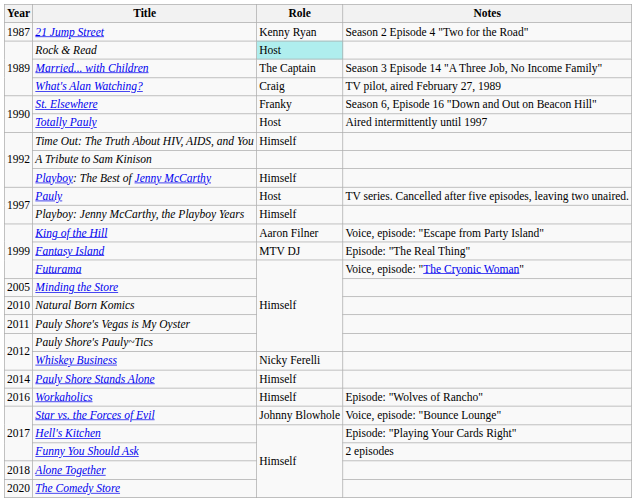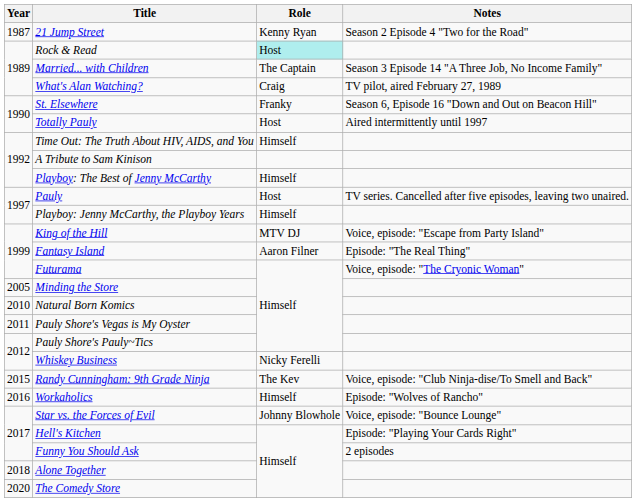 <table class="wikitable sortable">
 <tr>
 <th>Year</th>
 <th>Title</th>
 <th>Role</th>
 <th>Notes</th>
 </tr>
 <tr>
 <td>1987</td>
 <td><em><a href='#'>21 Jump Street</a></em></td>
 <td>Kenny Ryan</td>
 <td>Season 2 Episode 4 "Two for the Road"</td>
 </tr>
 <tr>
 <td rowspan="3">1989</td>
 <td><em>Rock & Read</em></td>
 <td style="background: paleturquoise;">Host</td>
 </tr>
 <tr>
 <td><em><a href='#'>Married... with Children</a></em></td>
 <td>The Captain</td>
 <td>Season 3 Episode 14 "A Three Job, No Income Family"</td>
 </tr>
 <tr>
 <td><em><a href='#'>What's Alan Watching?</a></em></td>
 <td>Craig</td>
 <td>TV pilot, aired February 27, 1989</td>
 </tr>
 <tr>
 <td rowspan="2">1990</td>
 <td><em><a href='#'>St. Elsewhere</a></em></td>
 <td>Franky</td>
 <td>Season 6, Episode 16 "Down and Out on Beacon Hill"</td>
 </tr>
 <tr>
 <td><em><a href='#'>Totally Pauly</a></em></td>
 <td>Host</td>
 <td>Aired intermittently until 1997</td>
 </tr>
 <tr>
 <td rowspan="3">1992</td>
 <td><em>Time Out: The Truth About HIV, AIDS, and You</em></td>
 <td>Himself</td>
 <td></td>
 </tr>
 <tr>
 <td><em>A Tribute to Sam Kinison</em></td>
 <td></td>
 <td></td>
 </tr>
 <tr>
 <td><em><a href='#'>Playboy</a>: The Best of <a href='#'>Jenny McCarthy</a></em></td>
 <td>Himself</td>
 <td></td>
 </tr>
 <tr>
 <td rowspan="2">1997</td>
 <td><em><a href='#'>Pauly</a></em></td>
 <td>Host</td>
 <td>TV series. Cancelled after five episodes, leaving two unaired.</td>
 </tr>
 <tr>
 <td><em>Playboy: Jenny McCarthy, the Playboy Years</em></td>
 <td>Himself</td>
 <td></td>
 </tr>
 <tr>
 <td rowspan="3">1999</td>
 <td><em><a href='#'>King of the Hill</a></em></td>
-<td>Aaron Filner</td>
+<td>MTV DJ</td>
 <td>Voice, episode: "Escape from Party Island"</td>
 </tr>
 <tr>
 <td><em><a href='#'>Fantasy Island</a></em></td>
-<td>MTV DJ</td>
+<td>Aaron Filner</td>
 <td>Episode: "The Real Thing"</td>
 </tr>
 <tr>
 <td><em><a href='#'>Futurama</a></em></td>
 <td rowspan="5">Himself</td>
 <td>Voice, episode: "<a href='#'>The Cryonic Woman</a>"</td>
 </tr>
 <tr>
 <td>2005</td>
 <td><em><a href='#'>Minding the Store</a></em></td>
 <td></td>
 </tr>
 <tr>
 <td rowspan="1">2010</td>
 <td><em>Natural Born Komics</em></td>
 <td></td>
 </tr>
 <tr>
 <td>2011</td>
 <td><em>Pauly Shore's Vegas is My Oyster</em></td>
 <td></td>
 </tr>
 <tr>
 <td rowspan="2">2012</td>
 <td><em>Pauly Shore's Pauly~Tics</em></td>
 <td></td>
 </tr>
 <tr>
 <td><em><a href='#'>Whiskey Business</a></em></td>
 <td>Nicky Ferelli</td>
 <td></td>
 </tr>
 <tr>
-<td>2014</td>
-<td><em><a href='#'>Pauly Shore Stands Alone</a></em></td>
-<td>Himself</td>
-<td></td>
+<td>2015</td>
+<td><em><a href='#'>Randy Cunningham: 9th Grade Ninja</a></em></td>
+<td>The Kev</td>
+<td>Voice, episode: "Club Ninja-dise/To Smell and Back"</td>
 </tr>
 <tr>
 <td>2016</td>
 <td><em><a href='#'>Workaholics</a></em></td>
 <td>Himself</td>
 <td>Episode: "Wolves of Rancho"</td>
 </tr>
 <tr>
 <td rowspan="3">2017</td>
 <td><em><a href='#'>Star vs. the Forces of Evil</a></em></td>
 <td>Johnny Blowhole</td>
 <td>Voice, episode: "Bounce Lounge"</td>
 </tr>
 <tr>
 <td><em><a href='#'>Hell's Kitchen</a></em></td>
 <td rowspan="4">Himself</td>
 <td>Episode: "Playing Your Cards Right"</td>
 </tr>
 <tr>
 <td><em><a href='#'>Funny You Should Ask</a></em></td>
 <td>2 episodes</td>
 </tr>
 <tr>
 <td>2018</td>
 <td><em><a href='#'>Alone Together</a></em></td>
 <td></td>
 </tr>
 <tr>
 <td>2020</td>
 <td><em><a href='#'>The Comedy Store</a></em></td>
 <td></td>
 </tr>
 </table>
